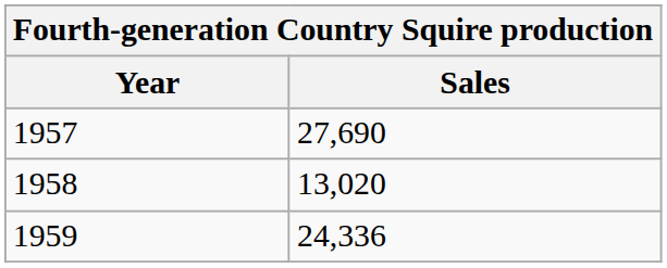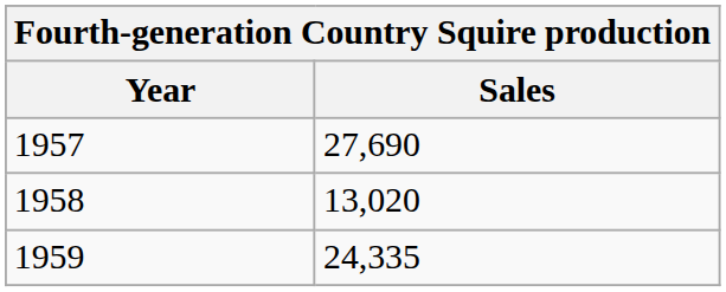 <table class="wikitable">
 <tr>
 <th colspan="2">Fourth-generation Country Squire production</th>
 </tr>
 <tr>
 <th>Year</th>
 <th>Sales</th>
 </tr>
 <tr>
 <td>1957</td>
 <td>27,690</td>
 </tr>
 <tr>
 <td>1958</td>
 <td>13,020</td>
 </tr>
 <tr>
 <td>1959</td>
-<td>24,336</td>
+<td>24,335</td>
 </tr>
 </table>
